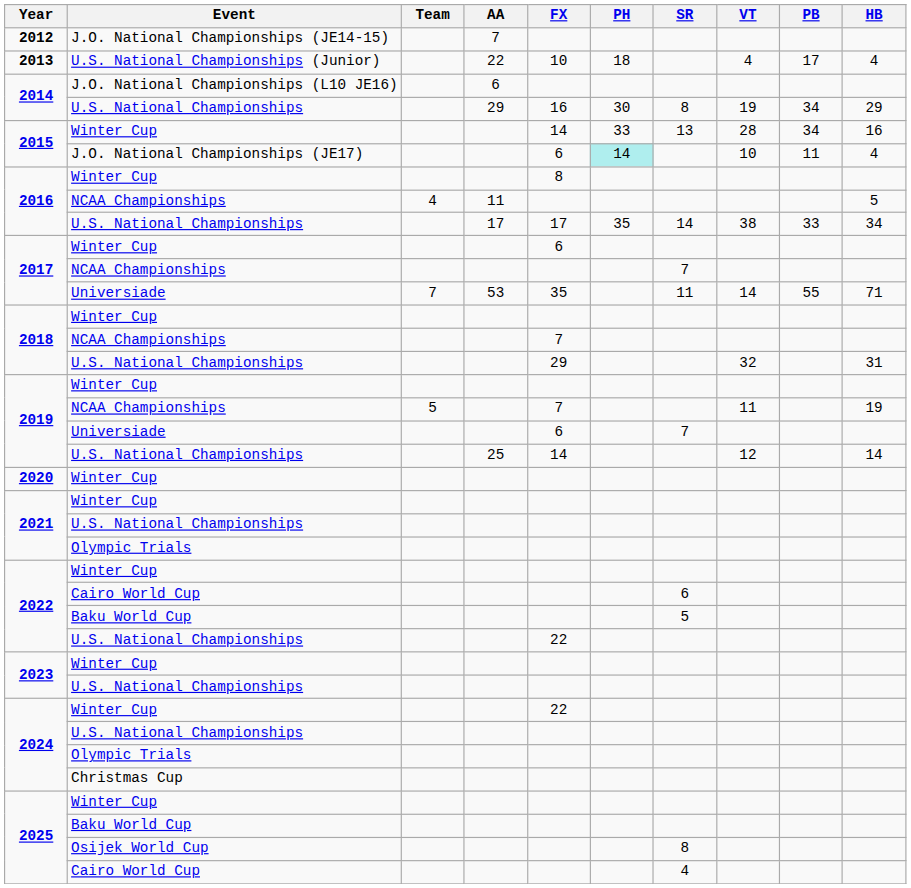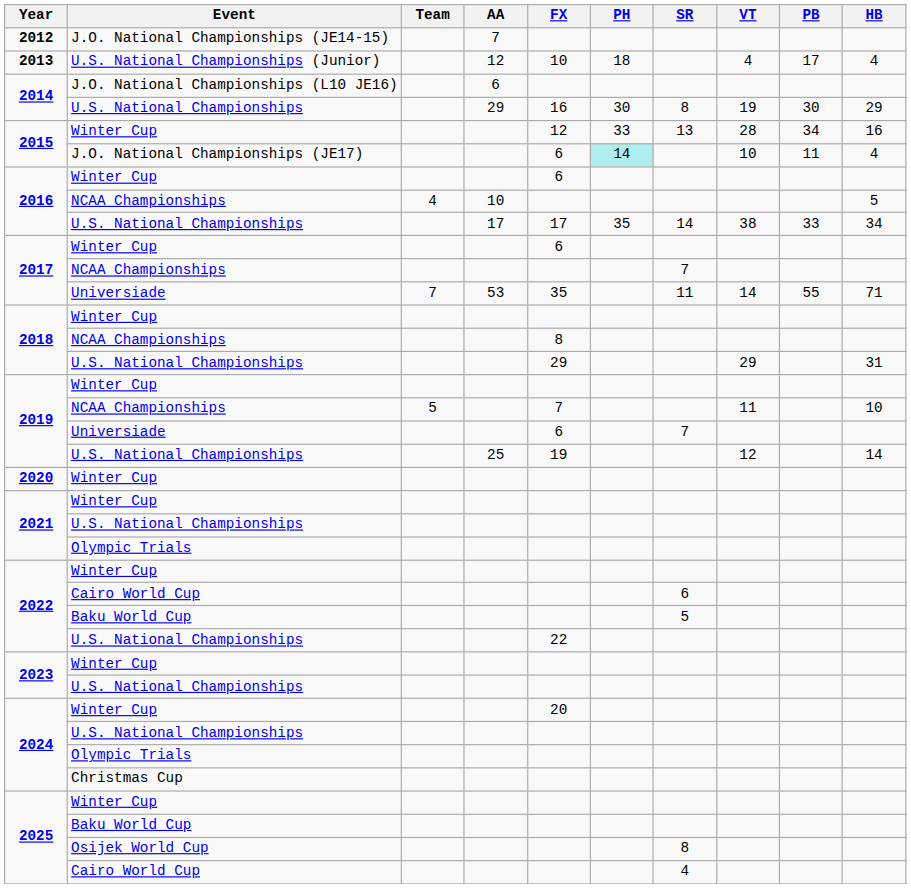 <table class="wikitable sortable" style="text-align:center; font-size:95%;">
 <tr>
 <th width=7% class=unsortable>Year</th>
 <th width=37% class=unsortable>Event</th>
 <th width=7% class=unsortable>Team</th>
 <th width=7% class=unsortable>AA</th>
 <th width=7% class=unsortable><a href='#'>FX</a></th>
 <th width=7% class=unsortable><a href='#'>PH</a></th>
 <th width=7% class=unsortable><a href='#'>SR</a></th>
 <th width=7% class=unsortable><a href='#'>VT</a></th>
 <th width=7% class=unsortable><a href='#'>PB</a></th>
 <th width=7% class=unsortable><a href='#'>HB</a></th>
 </tr>
 <tr>
 <td rowspan="1"><strong>2012</strong></td>
 <td align=left>J.O. National Championships (JE14-15)</td>
 <td></td>
 <td>7</td>
 <td></td>
 <td></td>
 <td></td>
 <td></td>
 <td></td>
 <td></td>
 </tr>
 <tr>
 <td rowspan="1"><strong>2013</strong></td>
 <td align=left><a href='#'>U.S. National Championships</a> (Junior)</td>
 <td></td>
-<td>22</td>
+<td>12</td>
 <td>10</td>
 <td>18</td>
 <td></td>
 <td>4</td>
 <td>17</td>
 <td>4</td>
 </tr>
 <tr>
 <td rowspan="2"><strong><a href='#'>2014</a></strong></td>
 <td align=left>J.O. National Championships (L10 JE16)</td>
 <td></td>
 <td>6</td>
 <td></td>
 <td></td>
 <td></td>
 <td></td>
 <td></td>
 <td></td>
 </tr>
 <tr>
 <td align=left><a href='#'>U.S. National Championships</a></td>
 <td></td>
 <td>29</td>
 <td>16</td>
 <td>30</td>
 <td>8</td>
 <td>19</td>
-<td>34</td>
+<td>30</td>
 <td>29</td>
 </tr>
 <tr>
 <td rowspan="2"><strong><a href='#'>2015</a></strong></td>
 <td align=left><a href='#'>Winter Cup</a></td>
 <td></td>
 <td></td>
-<td>14</td>
+<td>12</td>
 <td>33</td>
 <td>13</td>
 <td>28</td>
 <td>34</td>
 <td>16</td>
 </tr>
 <tr>
 <td align=left>J.O. National Championships (JE17)</td>
 <td></td>
 <td></td>
 <td>6</td>
 <td style="background: paleturquoise;">14</td>
 <td></td>
 <td>10</td>
 <td>11</td>
 <td>4</td>
 </tr>
 <tr>
 <td rowspan="3"><strong><a href='#'>2016</a></strong></td>
 <td align=left><a href='#'>Winter Cup</a></td>
 <td></td>
 <td></td>
-<td>8</td>
+<td>6</td>
 <td></td>
 <td></td>
 <td></td>
 <td></td>
 <td></td>
 </tr>
 <tr>
 <td align=left><a href='#'>NCAA Championships</a></td>
 <td>4</td>
-<td>11</td>
+<td>10</td>
 <td></td>
 <td></td>
 <td></td>
 <td></td>
 <td></td>
 <td>5</td>
 </tr>
 <tr>
 <td align=left><a href='#'>U.S. National Championships</a></td>
 <td></td>
 <td>17</td>
 <td>17</td>
 <td>35</td>
 <td>14</td>
 <td>38</td>
 <td>33</td>
 <td>34</td>
 </tr>
 <tr>
 <td rowspan="3"><strong><a href='#'>2017</a></strong></td>
 <td align=left><a href='#'>Winter Cup</a></td>
 <td></td>
 <td></td>
 <td>6</td>
 <td></td>
 <td></td>
 <td></td>
 <td></td>
 <td></td>
 </tr>
 <tr>
 <td align=left><a href='#'>NCAA Championships</a></td>
 <td></td>
 <td></td>
 <td></td>
 <td></td>
 <td>7</td>
 <td></td>
 <td></td>
 <td></td>
 </tr>
 <tr>
 <td align=left><a href='#'>Universiade</a></td>
 <td>7</td>
 <td>53</td>
 <td>35</td>
 <td></td>
 <td>11</td>
 <td>14</td>
 <td>55</td>
 <td>71</td>
 </tr>
 <tr>
 <td rowspan="3"><strong><a href='#'>2018</a></strong></td>
 <td align=left><a href='#'>Winter Cup</a></td>
 <td></td>
 <td></td>
 <td></td>
 <td></td>
 <td></td>
 <td></td>
 <td></td>
 <td></td>
 </tr>
 <tr>
 <td align=left><a href='#'>NCAA Championships</a></td>
 <td></td>
 <td></td>
-<td>7</td>
+<td>8</td>
 <td></td>
 <td></td>
 <td></td>
 <td></td>
 <td></td>
 </tr>
 <tr>
 <td align=left><a href='#'>U.S. National Championships</a></td>
 <td></td>
 <td></td>
 <td>29</td>
 <td></td>
 <td></td>
-<td>32</td>
+<td>29</td>
 <td></td>
 <td>31</td>
 </tr>
 <tr>
 <td rowspan="4"><strong><a href='#'>2019</a></strong></td>
 <td align=left><a href='#'>Winter Cup</a></td>
 <td></td>
 <td></td>
 <td></td>
 <td></td>
 <td></td>
 <td></td>
 <td></td>
 <td></td>
 </tr>
 <tr>
 <td align=left><a href='#'>NCAA Championships</a></td>
 <td>5</td>
 <td></td>
 <td>7</td>
 <td></td>
 <td></td>
 <td>11</td>
 <td></td>
-<td>19</td>
+<td>10</td>
 </tr>
 <tr>
 <td align=left><a href='#'>Universiade</a></td>
 <td></td>
 <td></td>
 <td>6</td>
 <td></td>
 <td>7</td>
 <td></td>
 <td></td>
 <td></td>
 </tr>
 <tr>
 <td align=left><a href='#'>U.S. National Championships</a></td>
 <td></td>
 <td>25</td>
-<td>14</td>
+<td>19</td>
 <td></td>
 <td></td>
 <td>12</td>
 <td></td>
 <td>14</td>
 </tr>
 <tr>
 <td rowspan="1"><strong><a href='#'>2020</a></strong></td>
 <td align=left><a href='#'>Winter Cup</a></td>
 <td></td>
 <td></td>
 <td></td>
 <td></td>
 <td></td>
 <td></td>
 <td></td>
 <td></td>
 </tr>
 <tr>
 <td rowspan="3"><strong><a href='#'>2021</a></strong></td>
 <td align=left><a href='#'>Winter Cup</a></td>
 <td></td>
 <td></td>
 <td></td>
 <td></td>
 <td></td>
 <td></td>
 <td></td>
 <td></td>
 </tr>
 <tr>
 <td align=left><a href='#'>U.S. National Championships</a></td>
 <td></td>
 <td></td>
 <td></td>
 <td></td>
 <td></td>
 <td></td>
 <td></td>
 <td></td>
 </tr>
 <tr>
 <td align=left><a href='#'>Olympic Trials</a></td>
 <td></td>
 <td></td>
 <td></td>
 <td></td>
 <td></td>
 <td></td>
 <td></td>
 <td></td>
 </tr>
 <tr>
 <td rowspan="4"><strong><a href='#'>2022</a></strong></td>
 <td align=left><a href='#'>Winter Cup</a></td>
 <td></td>
 <td></td>
 <td></td>
 <td></td>
 <td></td>
 <td></td>
 <td></td>
 <td></td>
 </tr>
 <tr>
 <td align=left><a href='#'>Cairo World Cup</a></td>
 <td></td>
 <td></td>
 <td></td>
 <td></td>
 <td>6</td>
 <td></td>
 <td></td>
 <td></td>
 </tr>
 <tr>
 <td align=left><a href='#'>Baku World Cup</a></td>
 <td></td>
 <td></td>
 <td></td>
 <td></td>
 <td>5</td>
 <td></td>
 <td></td>
 <td></td>
 </tr>
 <tr>
 <td align=left><a href='#'>U.S. National Championships</a></td>
 <td></td>
 <td></td>
 <td>22</td>
 <td></td>
 <td></td>
 <td></td>
 <td></td>
 <td></td>
 </tr>
 <tr>
 <td rowspan="2"><strong><a href='#'>2023</a></strong></td>
 <td align=left><a href='#'>Winter Cup</a></td>
 <td></td>
 <td></td>
 <td></td>
 <td></td>
 <td></td>
 <td></td>
 <td></td>
 <td></td>
 </tr>
 <tr>
 <td align=left><a href='#'>U.S. National Championships</a></td>
 <td></td>
 <td></td>
 <td></td>
 <td></td>
 <td></td>
 <td></td>
 <td></td>
 <td></td>
 </tr>
 <tr>
 <td rowspan="4"><strong><a href='#'>2024</a></strong></td>
 <td align=left><a href='#'>Winter Cup</a></td>
 <td></td>
 <td></td>
-<td>22</td>
+<td>20</td>
 <td></td>
 <td></td>
 <td></td>
 <td></td>
 <td></td>
 </tr>
 <tr>
 <td align=left><a href='#'>U.S. National Championships</a></td>
 <td></td>
 <td></td>
 <td></td>
 <td></td>
 <td></td>
 <td></td>
 <td></td>
 <td></td>
 </tr>
 <tr>
 <td align=left><a href='#'>Olympic Trials</a></td>
 <td></td>
 <td></td>
 <td></td>
 <td></td>
 <td></td>
 <td></td>
 <td></td>
 <td></td>
 </tr>
 <tr>
 <td align=left>Christmas Cup</td>
 <td></td>
 <td></td>
 <td></td>
 <td></td>
 <td></td>
 <td></td>
 <td></td>
 <td></td>
 </tr>
 <tr>
 <td rowspan="4"><strong><a href='#'>2025</a></strong></td>
 <td align=left><a href='#'>Winter Cup</a></td>
 <td></td>
 <td></td>
 <td></td>
 <td></td>
 <td></td>
 <td></td>
 <td></td>
 <td></td>
 </tr>
 <tr>
 <td align=left><a href='#'>Baku World Cup</a></td>
 <td></td>
 <td></td>
 <td></td>
 <td></td>
 <td></td>
 <td></td>
 <td></td>
 <td></td>
 </tr>
 <tr>
 <td align=left><a href='#'>Osijek World Cup</a></td>
 <td></td>
 <td></td>
 <td></td>
 <td></td>
 <td>8</td>
 <td></td>
 <td></td>
 <td></td>
 </tr>
 <tr>
 <td align=left><a href='#'>Cairo World Cup</a></td>
 <td></td>
 <td></td>
 <td></td>
 <td></td>
 <td>4</td>
 <td></td>
 <td></td>
 <td></td>
 </tr>
 </table>
